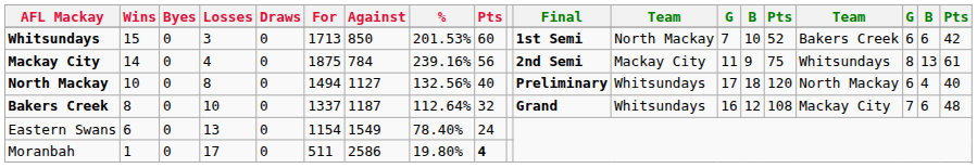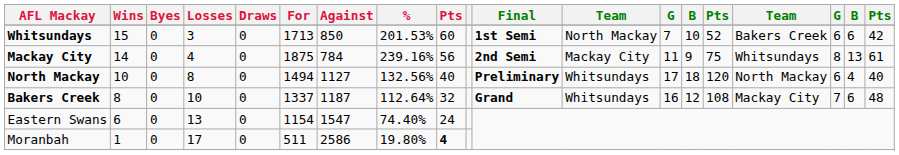 <table class="wikitable">
 <tr>
 <th style="color:crimson">AFL Mackay</th>
 <th style="color:crimson">Wins</th>
 <th style="color:crimson">Byes</th>
 <th style="color:crimson">Losses</th>
 <th style="color:crimson">Draws</th>
 <th style="color:crimson">For</th>
 <th style="color:crimson">Against</th>
 <th style="color:crimson">%</th>
 <th style="color:crimson">Pts</th>
 <th></th>
 <th style="color:green">Final</th>
 <th style="color:green">Team</th>
 <th style="color:green">G</th>
 <th style="color:green">B</th>
 <th style="color:green">Pts</th>
 <th style="color:green">Team</th>
 <th style="color:green">G</th>
 <th style="color:green">B</th>
 <th style="color:green">Pts</th>
 </tr>
 <tr>
 </tr>
 <tr>
 </tr>
 <tr>
 <td><strong>	Whitsundays	</strong></td>
 <td>15</td>
 <td>0</td>
 <td>3</td>
 <td>0</td>
 <td>1713</td>
 <td>850</td>
 <td>201.53%</td>
 <td>60</td>
 <td></td>
 <td><strong>1st Semi</strong></td>
 <td>North Mackay</td>
 <td>7</td>
 <td>10</td>
 <td>52</td>
 <td>Bakers Creek</td>
 <td>6</td>
 <td>6</td>
 <td>42</td>
 </tr>
 <tr>
 <td><strong>	Mackay City	</strong></td>
 <td>14</td>
 <td>0</td>
 <td>4</td>
 <td>0</td>
 <td>1875</td>
 <td>784</td>
 <td>239.16%</td>
 <td>56</td>
 <td></td>
 <td><strong>2nd Semi</strong></td>
 <td>Mackay City</td>
 <td>11</td>
 <td>9</td>
 <td>75</td>
 <td>Whitsundays</td>
 <td>8</td>
 <td>13</td>
 <td>61</td>
 </tr>
 <tr>
 <td><strong>	North Mackay	</strong></td>
 <td>10</td>
 <td>0</td>
 <td>8</td>
 <td>0</td>
 <td>1494</td>
 <td>1127</td>
 <td>132.56%</td>
 <td>40</td>
 <td></td>
 <td><strong>Preliminary</strong></td>
 <td>Whitsundays</td>
 <td>17</td>
 <td>18</td>
 <td>120</td>
 <td>North Mackay</td>
 <td>6</td>
 <td>4</td>
 <td>40</td>
 </tr>
 <tr>
 <td><strong>	Bakers Creek	</strong></td>
 <td>8</td>
 <td>0</td>
 <td>10</td>
 <td>0</td>
 <td>1337</td>
 <td>1187</td>
 <td>112.64%</td>
 <td>32</td>
 <td></td>
 <td><strong>Grand</strong></td>
 <td>Whitsundays</td>
 <td>16</td>
 <td>12</td>
 <td>108</td>
 <td>Mackay City</td>
 <td>7</td>
 <td>6</td>
 <td>48</td>
 </tr>
 <tr>
 <td>Eastern Swans</td>
 <td>6</td>
 <td>0</td>
 <td>13</td>
 <td>0</td>
 <td>1154</td>
-<td>1549</td>
-<td>78.40%</td>
+<td>1547</td>
+<td>74.40%</td>
 <td>24</td>
 <td></td>
 </tr>
 <tr ||>
 <td>Moranbah</td>
 <td>1</td>
 <td>0</td>
 <td>17</td>
 <td>0</td>
 <td>511</td>
 <td>2586</td>
 <td>19.80%</td>
 <td><strong>4</strong></td>
 <td></td>
 </tr>
 <tr>
 </tr>
 </table>
